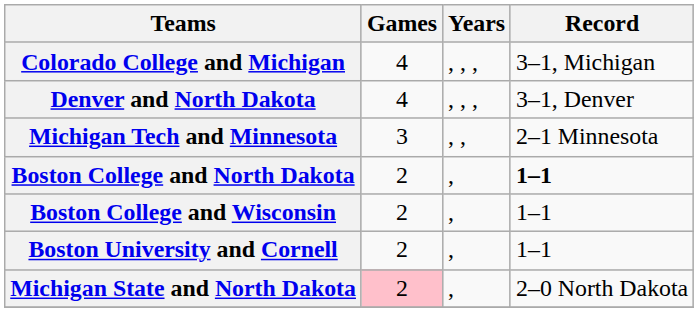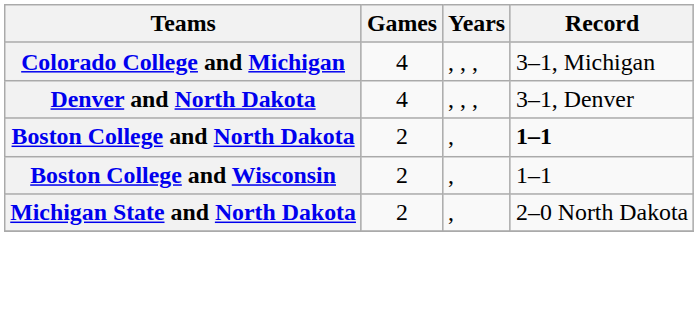 <table class="wikitable plainrowheaders sortable">
 <tr>
 <th scope="col">Teams</th>
 <th scope="col">Games</th>
 <th scope="col">Years</th>
 <th scope="col" class="unsortable">Record</th>
 </tr>
 <tr>
 <th scope="row" style="text-align:center;"><a href='#'>Colorado College</a> and <a href='#'>Michigan</a></th>
 <td style="text-align:center">4</td>
 <td style="text-align:left"><span><strong></strong></span>, <span><strong></strong></span>, <span><strong></strong></span>, <span><strong></strong></span></td>
 <td>3–1, Michigan</td>
 </tr>
 <tr>
 <th scope="row" style="text-align:center;"><a href='#'>Denver</a> and <a href='#'>North Dakota</a></th>
 <td style="text-align:center">4</td>
 <td style="text-align:left"><span><strong></strong></span>, <span><strong></strong></span>, <span><strong></strong></span>, <span><strong></strong></span></td>
 <td>3–1, Denver</td>
 </tr>
 <tr>
-<th scope="row" style="text-align:center;"><a href='#'>Michigan Tech</a> and <a href='#'>Minnesota</a></th>
-<td style="text-align:center">3</td>
-<td style="text-align:left"><span><strong></strong></span>, <span><strong></strong></span>, <span><strong></strong></span></td>
-<td>2–1 Minnesota</td>
-</tr>
-<tr>
 <th scope="row" style="text-align:center;"><a href='#'>Boston College</a> and <a href='#'>North Dakota</a></th>
 <td style="text-align:center">2</td>
 <td style="text-align:left"><span><strong></strong></span>, <span><strong></strong></span></td>
 <td><strong>1–1</strong></td>
 </tr>
 <tr>
 <th scope="row" style="text-align:center;"><a href='#'>Boston College</a> and <a href='#'>Wisconsin</a></th>
 <td style="text-align:center">2</td>
 <td style="text-align:left"><span><strong></strong></span>, <span><strong></strong></span></td>
 <td>1–1</td>
 </tr>
 <tr>
-<th scope="row" style="text-align:center;"><a href='#'>Boston University</a> and <a href='#'>Cornell</a></th>
+<th scope="row" style="text-align:center;"><a href='#'>Michigan State</a> and <a href='#'>North Dakota</a></th>
 <td style="text-align:center">2</td>
-<td style="text-align:left"><span><strong></strong></span>, <span><strong></strong></span></td>
-<td>1–1</td>
-</tr>
-<tr>
-<th scope="row" style="text-align:center;"><a href='#'>Michigan State</a> and <a href='#'>North Dakota</a></th>
-<td style="background: pink; text-align:center">2</td>
 <td style="text-align:left"><span><strong></strong></span>, <span><strong></strong></span></td>
 <td>2–0 North Dakota</td>
 </tr>
 <tr>
 </tr>
 </table>
